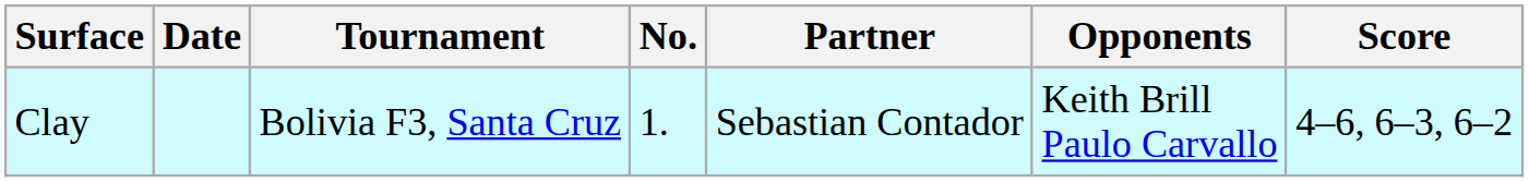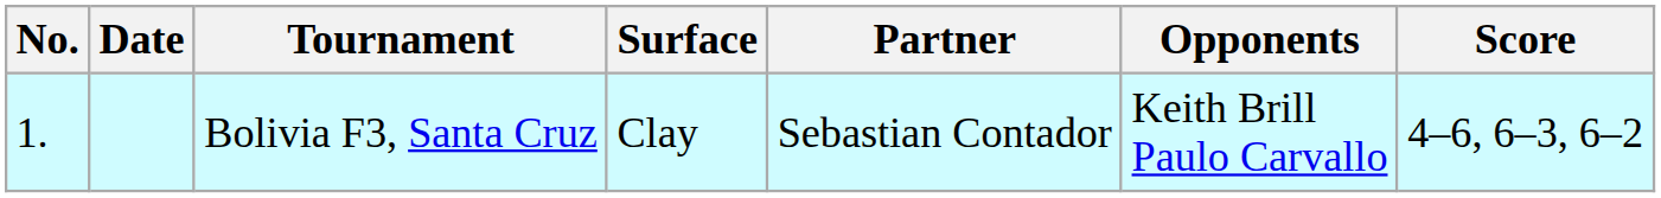 <table class="sortable wikitable">
 <tr>
-<th>Surface</th>
+<th>No.</th>
 <th>Date</th>
 <th>Tournament</th>
-<th>No.</th>
+<th>Surface</th>
 <th>Partner</th>
 <th>Opponents</th>
 <th class="unsortable">Score</th>
 </tr>
 <tr style="background:#cffcff;">
-<td>Clay</td>
+<td>1.</td>
 <td></td>
 <td>Bolivia F3, <a href='#'>Santa Cruz</a></td>
-<td>1.</td>
+<td>Clay</td>
 <td> Sebastian Contador</td>
 <td> Keith Brill <br>  <a href='#'>Paulo Carvallo</a></td>
 <td>4–6, 6–3, 6–2</td>
 </tr>
 </table>
